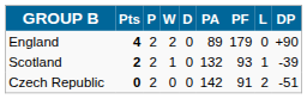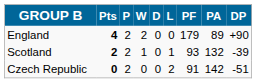 <table align=center cellpadding="3" cellspacing="0" style="background: #f9f9f9; border: 1px #aaa solid; border-collapse: collapse; font-size: 95%;" width=330>
 <tr bgcolor=#006699 style="color:white;">
 <th width=34% style=font-size:120%><strong>GROUP B</strong></th>
 <th width=5%>Pts</th>
 <th width=5%>P</th>
 <th width=5%>W</th>
 <th width=5%>D</th>
+<th width=5%>L</th>
+<th width=5%>PF</th>
 <th width=5%>PA</th>
-<th width=5%>PF</th>
-<th width=5%>L</th>
 <th width=5%>DP</th>
 </tr>
 <tr align=right>
 <td align=left> England</td>
 <td><strong>4</strong></td>
 <td>2</td>
 <td>2</td>
 <td>0</td>
+<td>0</td>
+<td>179</td>
 <td>89</td>
-<td>179</td>
-<td>0</td>
 <td>+90</td>
 </tr>
 <tr align=right>
 <td align=left> Scotland</td>
 <td><strong>2</strong></td>
 <td>2</td>
 <td>1</td>
 <td>0</td>
+<td>1</td>
+<td>93</td>
 <td>132</td>
-<td>93</td>
-<td>1</td>
 <td>-39</td>
 </tr>
 <tr align=right>
 <td align=left> Czech Republic</td>
 <td><strong>0</strong></td>
 <td>2</td>
 <td>0</td>
 <td>0</td>
+<td>2</td>
+<td>91</td>
 <td>142</td>
-<td>91</td>
-<td>2</td>
 <td>-51</td>
 </tr>
 </table>
